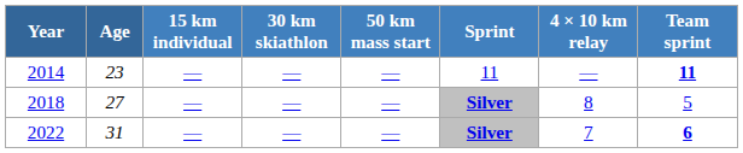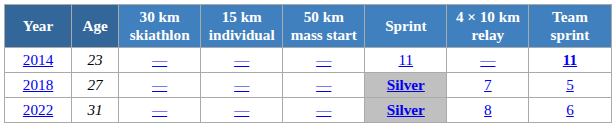 <table class="wikitable" style="font-size:95%; text-align:center; border:grey solid 1px; border-collapse:collapse; background:#ffffff;">
 <tr>
 <th style="background-color:#369; color:white; width:60px;"> Year </th>
 <th style="background-color:#369; color:white; width:40px;"> Age </th>
+<th style="background-color:#4180be; color:white; width:75px;"> 30 km <br> skiathlon </th>
 <th style="background-color:#4180be; color:white; width:75px;"> 15 km <br> individual </th>
-<th style="background-color:#4180be; color:white; width:75px;"> 30 km <br> skiathlon </th>
 <th style="background-color:#4180be; color:white; width:75px;"> 50 km <br> mass start </th>
 <th style="background-color:#4180be; color:white; width:75px;"> Sprint </th>
 <th style="background-color:#4180be; color:white; width:75px;"> 4 × 10 km <br> relay </th>
 <th style="background-color:#4180be; color:white; width:75px;"> Team <br> sprint </th>
 </tr>
 <tr>
 <td><a href='#'>2014</a></td>
 <td><em>23</em></td>
 <td><a href='#'>—</a></td>
 <td><a href='#'>—</a></td>
 <td><a href='#'>—</a></td>
 <td><a href='#'>11</a></td>
 <td><a href='#'>—</a></td>
 <td><strong><a href='#'>11</a></strong></td>
 </tr>
 <tr>
 <td><a href='#'>2018</a></td>
 <td><em>27</em></td>
 <td><a href='#'>—</a></td>
 <td><a href='#'>—</a></td>
 <td><a href='#'>—</a></td>
 <td bgcolor="silver"><a href='#'><strong>Silver</strong></a></td>
-<td><a href='#'>8</a></td>
+<td><a href='#'>7</a></td>
 <td><a href='#'>5</a></td>
 </tr>
 <tr>
 <td><a href='#'>2022</a></td>
 <td><em>31</em></td>
 <td><a href='#'>—</a></td>
 <td><a href='#'>—</a></td>
 <td><a href='#'>—</a></td>
 <td bgcolor="silver"><a href='#'><strong>Silver</strong></a></td>
-<td><a href='#'>7</a></td>
-<td><strong><a href='#'>6</a></strong></td>
+<td><a href='#'>8</a></td>
+<td><a href='#'>6</a></td>
 </tr>
 </table>
